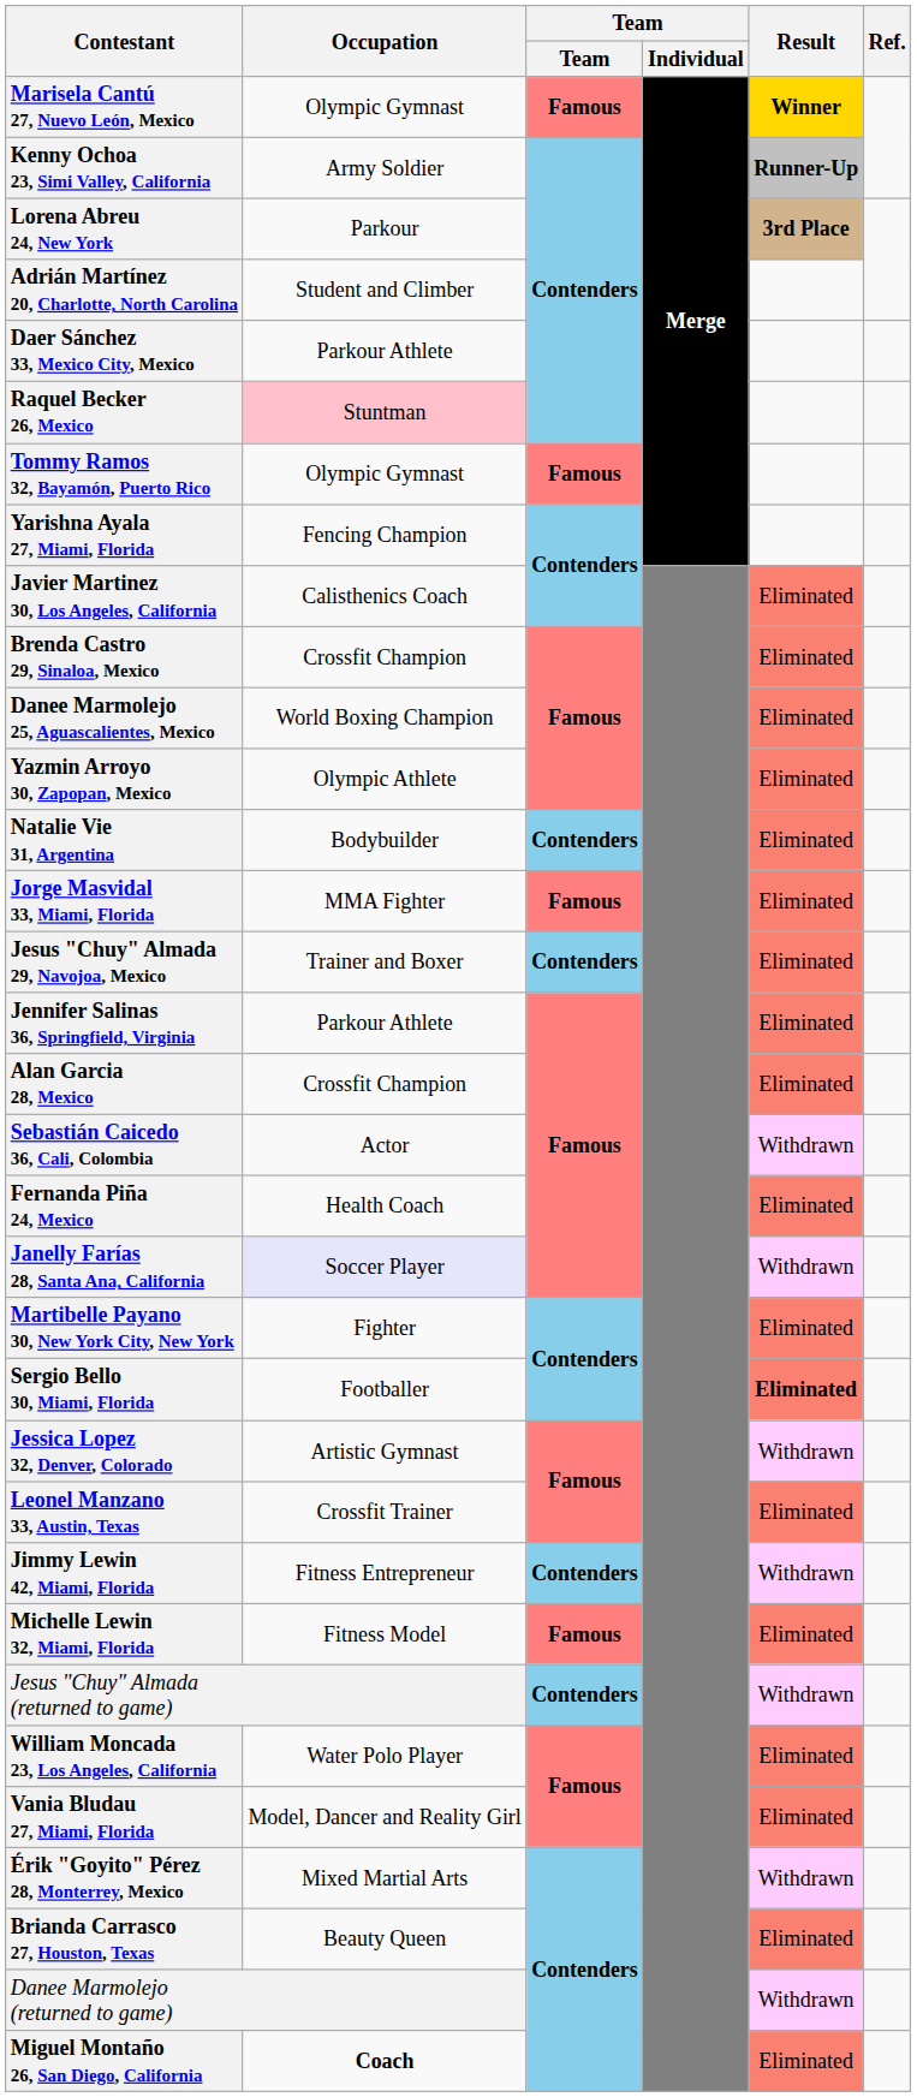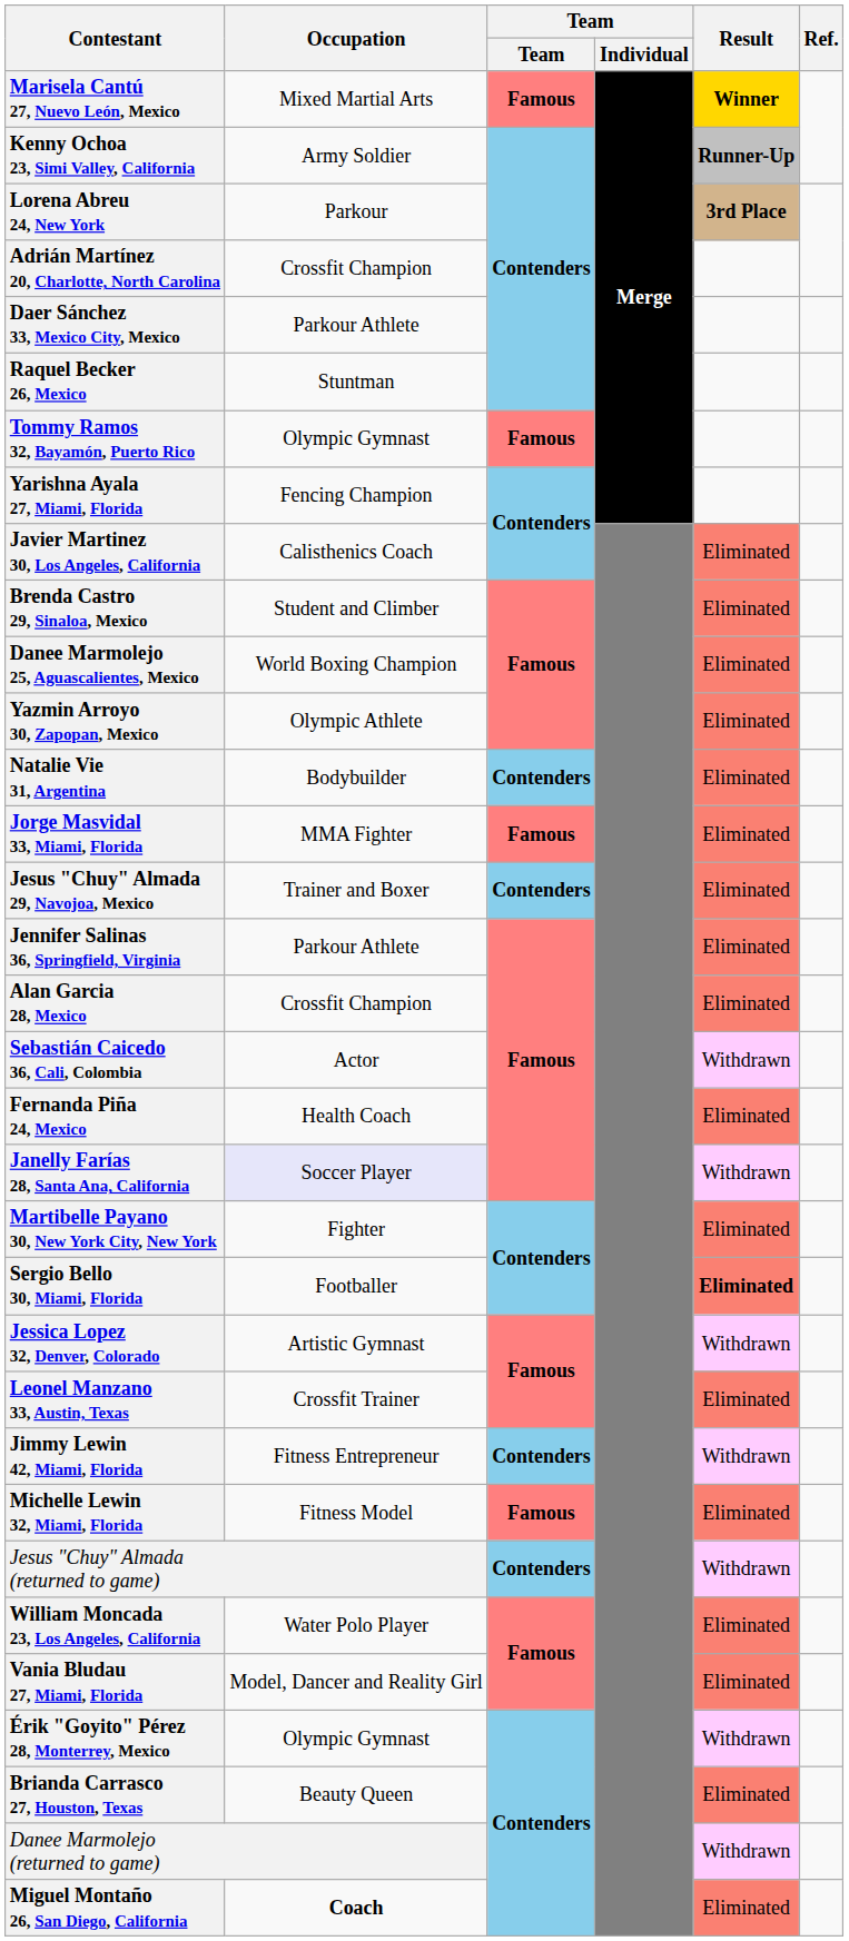 <table class="wikitable mw-collapsible" style="text-align:center; font-size:95%" align="center" cellspacing="0" cellpadding="3" border="2">
 <tr>
 <th rowspan="2">Contestant</th>
 <th rowspan="2">Occupation</th>
 <th colspan="2">Team</th>
 <th rowspan="2">Result</th>
 <th rowspan="2">Ref.</th>
 </tr>
 <tr>
 <th>Team</th>
 <th>Individual</th>
 </tr>
 <tr>
 <th scope="row" style="text-align:left;"><strong><a href='#'>Marisela Cantú</a></strong><br><small>27, <a href='#'>Nuevo León</a>, Mexico</small><br></th>
-<td>Olympic Gymnast</td>
+<td>Mixed Martial Arts</td>
 <td style="background:#FF7F7F;color:#black;"><strong>Famous</strong></td>
 <td style="background:black;color:#fff;" rowspan=8><strong>Merge</strong></td>
 <td bgcolor="gold"><strong>Winner</strong><br></td>
 <td rowspan="2"></td>
 </tr>
 <tr>
 <th scope="row" style="text-align:left;"><strong>Kenny Ochoa</strong><br><small>23, <a href='#'>Simi Valley</a>, <a href='#'>California</a></small><br> </th>
 <td>Army Soldier</td>
 <td rowspan="5" style="background:#87CEEB;color:#black;"><strong>Contenders</strong></td>
 <td bgcolor="silver"><strong>Runner-Up</strong><br> </td>
 </tr>
 <tr>
 <th scope="row" style="text-align:left;"><strong>Lorena Abreu</strong><br><small>24, <a href='#'>New York</a></small><br> </th>
 <td>Parkour</td>
 <td bgcolor="tan"><strong>3rd Place</strong><br></td>
 <td rowspan="2"></td>
 </tr>
 <tr>
 <th scope="row" style="text-align:left;"><strong>Adrián Martínez</strong><br><small>20, <a href='#'>Charlotte, North Carolina</a></small><br> </th>
-<td>Student and Climber</td>
+<td>Crossfit Champion</td>
 <td><br></td>
 </tr>
 <tr>
 <th scope="row" style="text-align:left;"><strong>Daer Sánchez</strong><br><small>33, <a href='#'>Mexico City</a>, Mexico</small><br></th>
 <td>Parkour Athlete</td>
 <td><br></td>
 <td></td>
 </tr>
 <tr>
 <th scope="row" style="text-align:left;"><strong>Raquel Becker</strong><br><small>26, <a href='#'>Mexico</a></small><br></th>
-<td style="background: pink;">Stuntman</td>
+<td>Stuntman</td>
 <td><br></td>
 <td></td>
 </tr>
 <tr>
 <th scope="row" style="text-align:left;"><strong><a href='#'>Tommy Ramos</a></strong><br><small>32, <a href='#'>Bayamón</a>, <a href='#'>Puerto Rico</a></small><br></th>
 <td>Olympic Gymnast</td>
 <td style="background:#FF7F7F;color:#black;"><strong>Famous</strong></td>
 <td><br></td>
 <td></td>
 </tr>
 <tr>
 <th scope="row" style="text-align:left;"><strong>Yarishna Ayala</strong><br><small>27, <a href='#'>Miami</a>, <a href='#'>Florida</a></small><br> </th>
 <td>Fencing Champion</td>
 <td rowspan="2" style="background:#87CEEB;color:#black;"><strong>Contenders</strong></td>
 <td><br></td>
 <td></td>
 </tr>
 <tr>
 <th scope="row" style="text-align:left;"><strong>Javier Martinez</strong><br><small>30, <a href='#'>Los Angeles</a>, <a href='#'>California</a></small><br> </th>
 <td>Calisthenics Coach</td>
 <td rowspan="25" align="left" bgcolor="Gray"></td>
 <td bgcolor="#fa8072">Eliminated<br></td>
 <td></td>
 </tr>
 <tr>
 <th scope="row" style="text-align:left;"><strong>Brenda Castro</strong><br><small>29, <a href='#'>Sinaloa</a>, Mexico</small><br></th>
-<td>Crossfit Champion</td>
+<td>Student and Climber</td>
 <td rowspan="3" style="background:#FF7F7F;color:#black;"><strong>Famous</strong></td>
 <td bgcolor="#fa8072">Eliminated<br></td>
 <td></td>
 </tr>
 <tr>
 <th scope="row" style="text-align:left;"><strong>Danee Marmolejo</strong><br><small>25, <a href='#'>Aguascalientes</a>, Mexico</small><br></th>
 <td>World Boxing Champion</td>
 <td bgcolor="#fa8072">Eliminated<br></td>
 <td></td>
 </tr>
 <tr>
 <th scope="row" style="text-align:left;"><strong>Yazmin Arroyo</strong><br><small>30, <a href='#'>Zapopan</a>, Mexico</small><br></th>
 <td>Olympic Athlete</td>
 <td bgcolor="#fa8072">Eliminated<br></td>
 <td></td>
 </tr>
 <tr>
 <th scope="row" style="text-align:left;"><strong>Natalie Vie</strong><br><small>31, <a href='#'>Argentina</a></small><br></th>
 <td>Bodybuilder</td>
 <td style="background:#87CEEB;color:#black;"><strong>Contenders</strong></td>
 <td bgcolor="#fa8072">Eliminated<br></td>
 <td></td>
 </tr>
 <tr>
 <th scope="row" style="text-align:left;"><strong><a href='#'>Jorge Masvidal</a></strong><br><small>33, <a href='#'>Miami</a>, <a href='#'>Florida</a></small><br>  </th>
 <td>MMA Fighter</td>
 <td style="background:#FF7F7F;color:#black;"><strong>Famous</strong></td>
 <td bgcolor="#fa8072">Eliminated<br></td>
 <td></td>
 </tr>
 <tr>
 <th scope="row" style="text-align:left;"><strong>Jesus "Chuy" Almada</strong><br><small>29, <a href='#'>Navojoa</a>, Mexico</small><br></th>
 <td>Trainer and Boxer</td>
 <td style="background:#87CEEB;color:#black;"><strong>Contenders</strong></td>
 <td bgcolor="#fa8072">Eliminated<br></td>
 <td></td>
 </tr>
 <tr>
 <th scope="row" style="text-align:left;"><strong>Jennifer Salinas</strong><br><small>36, <a href='#'>Springfield, Virginia</a></small><br> </th>
 <td>Parkour Athlete</td>
 <td rowspan="5" style="background:#FF7F7F;color:#black;"><strong>Famous</strong></td>
 <td bgcolor="#fa8072">Eliminated<br></td>
 <td></td>
 </tr>
 <tr>
 <th scope="row" style="text-align:left;"><strong>Alan Garcia</strong><br><small>28, <a href='#'>Mexico</a></small><br></th>
 <td>Crossfit Champion</td>
 <td bgcolor="#fa8072">Eliminated<br></td>
 <td></td>
 </tr>
 <tr>
 <th scope="row" style="text-align:left;"><strong><a href='#'>Sebastián Caicedo</a></strong><br><small>36, <a href='#'>Cali</a>, Colombia</small><br></th>
 <td>Actor</td>
 <td bgcolor="#ffccff">Withdrawn<br></td>
 <td></td>
 </tr>
 <tr>
 <th scope="row" style="text-align:left;"><strong>Fernanda Piña</strong><br><small>24, <a href='#'>Mexico</a></small><br></th>
 <td>Health Coach</td>
 <td bgcolor="#fa8072">Eliminated<br></td>
 <td></td>
 </tr>
 <tr>
 <th scope="row" style="text-align:left;"><strong><a href='#'>Janelly Farías</a></strong><br><small>28, <a href='#'>Santa Ana, California</a></small><br> </th>
 <td style="background: lavender;">Soccer Player</td>
 <td bgcolor="#ffccff">Withdrawn<br></td>
 <td></td>
 </tr>
 <tr>
 <th scope="row" style="text-align:left;"><strong><a href='#'>Martibelle Payano</a></strong><br><small>30, <a href='#'>New York City</a>, <a href='#'>New York</a></small><br> </th>
 <td>Fighter</td>
 <td rowspan="2" style="background:#87CEEB;color:#black;"><strong>Contenders</strong></td>
 <td bgcolor="#fa8072">Eliminated<br></td>
 <td></td>
 </tr>
 <tr>
 <th scope="row" style="text-align:left;"><strong>Sergio Bello</strong><br><small>30, <a href='#'>Miami</a>, <a href='#'>Florida</a></small><br> </th>
 <td>Footballer</td>
 <td bgcolor="#fa8072"><strong>Eliminated<br></strong></td>
 <td></td>
 </tr>
 <tr>
 <th scope="row" style="text-align:left;"><strong><a href='#'>Jessica Lopez</a></strong><br><small>32, <a href='#'>Denver</a>, <a href='#'>Colorado</a></small><br> </th>
 <td>Artistic Gymnast</td>
 <td rowspan="2" style="background:#FF7F7F;color:#black;"><strong>Famous</strong></td>
 <td bgcolor="#ffccff">Withdrawn<br></td>
 <td></td>
 </tr>
 <tr>
 <th scope="row" style="text-align:left;"><strong><a href='#'>Leonel Manzano</a></strong><br><small>33, <a href='#'>Austin, Texas</a></small><br> </th>
 <td>Crossfit Trainer</td>
 <td bgcolor="#fa8072">Eliminated<br></td>
 <td></td>
 </tr>
 <tr>
 <th scope="row" style="text-align:left;"><strong>Jimmy Lewin</strong><br><small>42, <a href='#'>Miami</a>, <a href='#'>Florida</a></small><br> </th>
 <td>Fitness Entrepreneur</td>
 <td style="background:#87CEEB;color:#black;"><strong>Contenders</strong></td>
 <td bgcolor="#ffccff">Withdrawn<br></td>
 <td></td>
 </tr>
 <tr>
 <th scope="row" style="text-align:left;"><strong>Michelle Lewin</strong><br><small>32, <a href='#'>Miami</a>, <a href='#'>Florida</a></small><br> </th>
 <td>Fitness Model</td>
 <td style="background:#FF7F7F;color:#black;"><strong>Famous</strong></td>
 <td bgcolor="#fa8072">Eliminated<br></td>
 <td></td>
 </tr>
 <tr>
 <th colspan="2" scope="row" style="text-align:left; font-weight:normal"><em>Jesus "Chuy" Almada</em><br><em>(returned to game)</em></th>
 <td style="background:#87CEEB;color:#black;"><strong>Contenders</strong></td>
 <td bgcolor="#ffccff">Withdrawn<br></td>
 <td></td>
 </tr>
 <tr>
 <th scope="row" style="text-align:left;"><strong>William Moncada</strong><br><small>23, <a href='#'>Los Angeles</a>, <a href='#'>California</a></small><br> </th>
 <td>Water Polo Player</td>
 <td rowspan="2" style="background:#FF7F7F;color:#black;"><strong>Famous</strong></td>
 <td bgcolor="#fa8072">Eliminated<br></td>
 <td></td>
 </tr>
 <tr>
 <th scope="row" style="text-align:left;"><strong>Vania Bludau</strong><br><small>27, <a href='#'>Miami</a>, <a href='#'>Florida</a></small><br> </th>
 <td>Model, Dancer and Reality Girl</td>
 <td bgcolor="#fa8072">Eliminated<br></td>
 <td></td>
 </tr>
 <tr>
 <th scope="row" style="text-align:left;"><strong>Érik "Goyito" Pérez</strong><br><small>28, <a href='#'>Monterrey</a>, Mexico</small><br></th>
-<td>Mixed Martial Arts</td>
+<td>Olympic Gymnast</td>
 <td rowspan="4" style="background:#87CEEB;color:#black;"><strong>Contenders</strong></td>
 <td bgcolor="#ffccff">Withdrawn<br></td>
 <td></td>
 </tr>
 <tr>
 <th scope="row" style="text-align:left;"><strong>Brianda Carrasco</strong><br><small>27, <a href='#'>Houston</a>, <a href='#'>Texas</a></small><br></th>
 <td>Beauty Queen</td>
 <td bgcolor="#fa8072">Eliminated<br></td>
 <td></td>
 </tr>
 <tr>
 <th colspan="2" scope="row" style="text-align:left; font-weight:normal"><em>Danee Marmolejo<br>(returned to game)</em></th>
 <td bgcolor="#ffccff">Withdrawn<br></td>
 <td></td>
 </tr>
 <tr>
 <th scope="row" style="text-align:left;"><strong>Miguel Montaño</strong><br><small>26, <a href='#'>San Diego</a>, <a href='#'>California</a></small><br> </th>
 <td><strong>Coach</strong></td>
 <td bgcolor="#fa8072">Eliminated<br></td>
 <td></td>
 </tr>
 </table>
